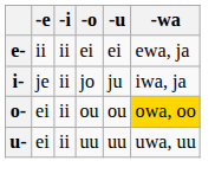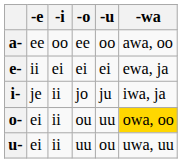 <table class="wikitable">
 <tr>
 <th></th>
 <th>-e</th>
 <th>-i</th>
 <th>-o</th>
 <th>-u</th>
 <th>-wa</th>
 </tr>
 <tr>
+<th>a-</th>
+<td>ee</td>
+<td>oo</td>
+<td>ee</td>
+<td>oo</td>
+<td>awa, oo</td>
+</tr>
+<tr>
 <th>e-</th>
 <td>ii</td>
-<td>ii</td>
+<td>ei</td>
 <td>ei</td>
 <td>ei</td>
 <td>ewa, ja</td>
 </tr>
 <tr>
 <th>i-</th>
 <td>je</td>
 <td>ii</td>
 <td>jo</td>
 <td>ju</td>
 <td>iwa, ja</td>
 </tr>
 <tr>
 <th>o-</th>
 <td>ei</td>
 <td>ii</td>
 <td>ou</td>
-<td>ou</td>
+<td>uu</td>
 <td style="background: gold;">owa, oo</td>
 </tr>
 <tr>
 <th>u-</th>
 <td>ei</td>
 <td>ii</td>
 <td>uu</td>
-<td>uu</td>
+<td>ou</td>
 <td>uwa, uu</td>
 </tr>
 </table>
